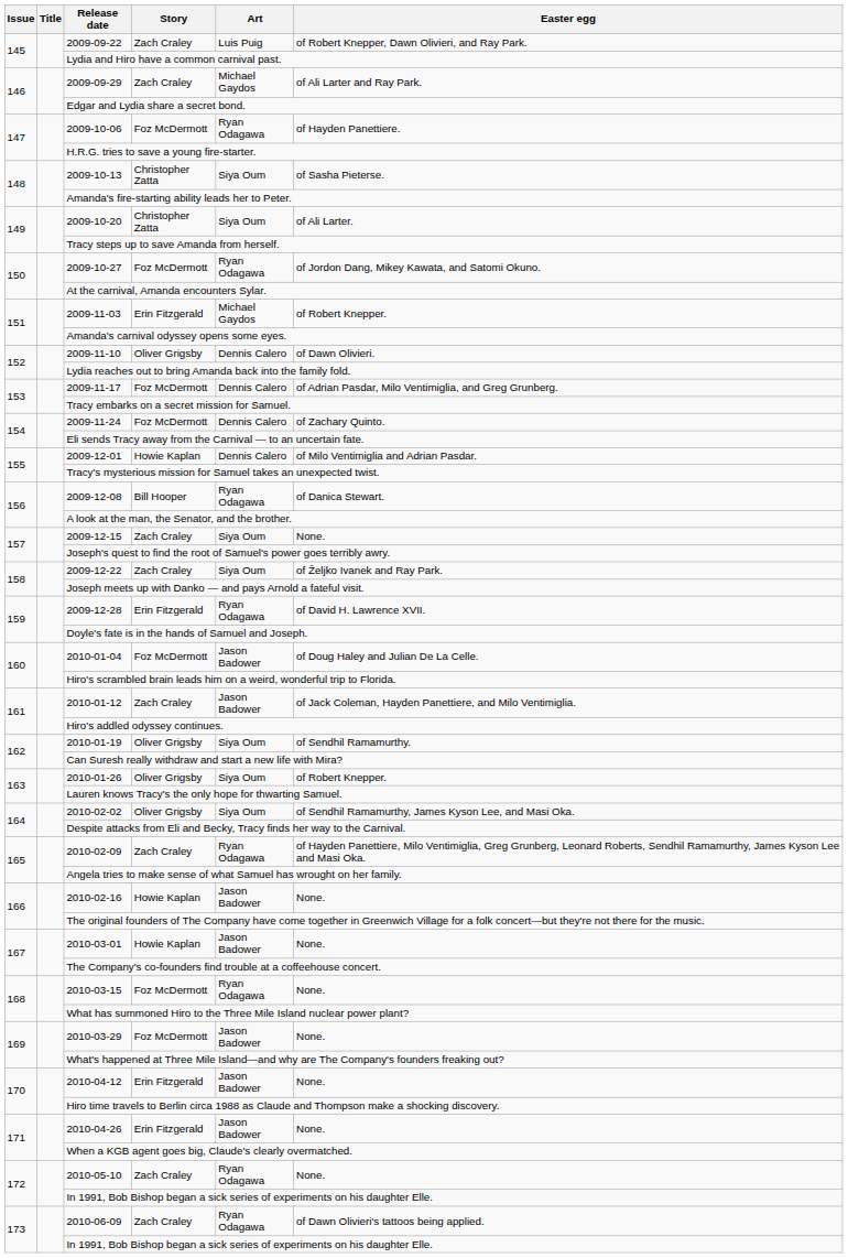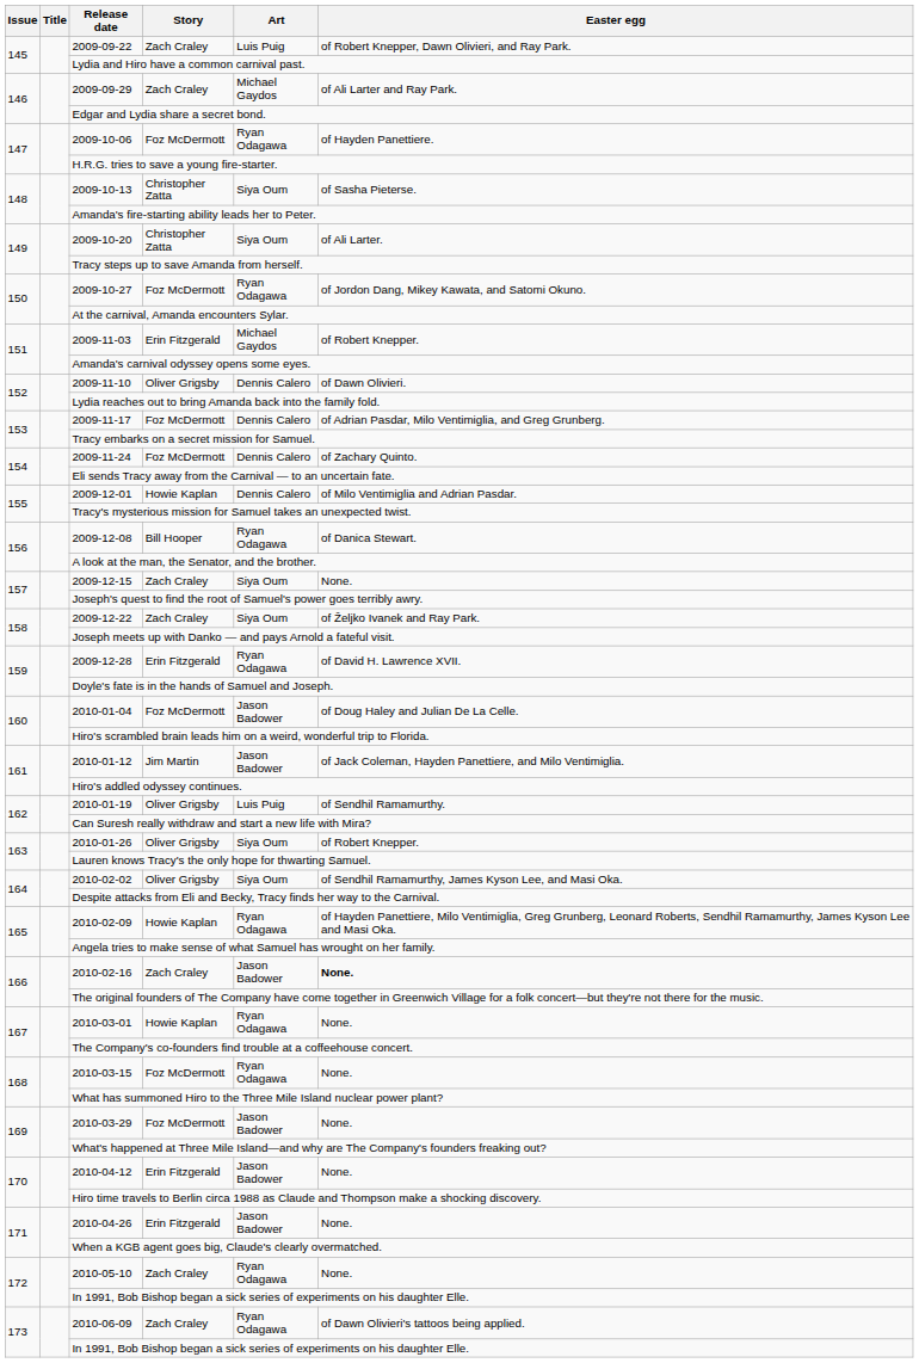 <table class="wikitable">
 <tr>
 <th>Issue</th>
 <th>Title</th>
 <th>Release date</th>
 <th>Story</th>
 <th>Art</th>
 <th>Easter egg</th>
 </tr>
 <tr>
 <td rowspan="2">145</td>
 <td rowspan="2"><strong> </strong></td>
 <td>2009-09-22</td>
 <td>Zach Craley</td>
 <td>Luis Puig</td>
 <td> of Robert Knepper, Dawn Olivieri, and Ray Park.</td>
 </tr>
 <tr>
 <td colspan="4">Lydia and Hiro have a common carnival past.</td>
 </tr>
 <tr>
 <td rowspan="2">146</td>
 <td rowspan="2"><strong> </strong></td>
 <td>2009-09-29</td>
 <td>Zach Craley</td>
 <td>Michael Gaydos</td>
 <td> of Ali Larter and Ray Park.</td>
 </tr>
 <tr>
 <td colspan="4">Edgar and Lydia share a secret bond.</td>
 </tr>
 <tr>
 <td rowspan="2">147</td>
 <td rowspan="2"><strong> </strong></td>
 <td>2009-10-06</td>
 <td>Foz McDermott</td>
 <td>Ryan Odagawa</td>
 <td> of Hayden Panettiere.</td>
 </tr>
 <tr>
 <td colspan="4">H.R.G. tries to save a young fire-starter.</td>
 </tr>
 <tr>
 <td rowspan="2">148</td>
 <td rowspan="2"><strong> </strong></td>
 <td>2009-10-13</td>
 <td>Christopher Zatta</td>
 <td>Siya Oum</td>
 <td> of Sasha Pieterse.</td>
 </tr>
 <tr>
 <td colspan="4">Amanda's fire-starting ability leads her to Peter.</td>
 </tr>
 <tr>
 <td rowspan="2">149</td>
 <td rowspan="2"><strong> </strong></td>
 <td>2009-10-20</td>
 <td>Christopher Zatta</td>
 <td>Siya Oum</td>
 <td> of Ali Larter.</td>
 </tr>
 <tr>
 <td colspan="4">Tracy steps up to save Amanda from herself.</td>
 </tr>
 <tr>
 <td rowspan="2">150</td>
 <td rowspan="2"><strong> </strong></td>
 <td>2009-10-27</td>
 <td>Foz McDermott</td>
 <td>Ryan Odagawa</td>
 <td> of Jordon Dang, Mikey Kawata, and Satomi Okuno.</td>
 </tr>
 <tr>
 <td colspan="4">At the carnival, Amanda encounters Sylar.</td>
 </tr>
 <tr>
 <td rowspan="2">151</td>
 <td rowspan="2"><strong> </strong></td>
 <td>2009-11-03</td>
 <td>Erin Fitzgerald</td>
 <td>Michael Gaydos</td>
 <td> of Robert Knepper.</td>
 </tr>
 <tr>
 <td colspan="4">Amanda's carnival odyssey opens some eyes.</td>
 </tr>
 <tr>
 <td rowspan="2">152</td>
 <td rowspan="2"><strong> </strong></td>
 <td>2009-11-10</td>
 <td>Oliver Grigsby</td>
 <td>Dennis Calero</td>
 <td> of Dawn Olivieri.</td>
 </tr>
 <tr>
 <td colspan="4">Lydia reaches out to bring Amanda back into the family fold.</td>
 </tr>
 <tr>
 <td rowspan="2">153</td>
 <td rowspan="2"><strong> </strong></td>
 <td>2009-11-17</td>
 <td>Foz McDermott</td>
 <td>Dennis Calero</td>
 <td> of Adrian Pasdar, Milo Ventimiglia, and Greg Grunberg.</td>
 </tr>
 <tr>
 <td colspan="4">Tracy embarks on a secret mission for Samuel.</td>
 </tr>
 <tr>
 <td rowspan="2">154</td>
 <td rowspan="2"><strong> </strong></td>
 <td>2009-11-24</td>
 <td>Foz McDermott</td>
 <td>Dennis Calero</td>
 <td> of Zachary Quinto.</td>
 </tr>
 <tr>
 <td colspan="4">Eli sends Tracy away from the Carnival — to an uncertain fate.</td>
 </tr>
 <tr>
 <td rowspan="2">155</td>
 <td rowspan="2"><strong> </strong></td>
 <td>2009-12-01</td>
 <td>Howie Kaplan</td>
 <td>Dennis Calero</td>
 <td> of Milo Ventimiglia and Adrian Pasdar.</td>
 </tr>
 <tr>
 <td colspan="4">Tracy's mysterious mission for Samuel takes an unexpected twist.</td>
 </tr>
 <tr>
 <td rowspan="2">156</td>
 <td rowspan="2"><strong> </strong></td>
 <td>2009-12-08</td>
 <td>Bill Hooper</td>
 <td>Ryan Odagawa</td>
 <td> of Danica Stewart.</td>
 </tr>
 <tr>
 <td colspan="4">A look at the man, the Senator, and the brother.</td>
 </tr>
 <tr>
 <td rowspan="2">157</td>
 <td rowspan="2"><strong> </strong></td>
 <td>2009-12-15</td>
 <td>Zach Craley</td>
 <td>Siya Oum</td>
 <td>None.</td>
 </tr>
 <tr>
 <td colspan="4">Joseph's quest to find the root of Samuel's power goes terribly awry.</td>
 </tr>
 <tr>
 <td rowspan="2">158</td>
 <td rowspan="2"><strong> </strong></td>
 <td>2009-12-22</td>
 <td>Zach Craley</td>
 <td>Siya Oum</td>
 <td> of Željko Ivanek and Ray Park.</td>
 </tr>
 <tr>
 <td colspan="4">Joseph meets up with Danko — and pays Arnold a fateful visit.</td>
 </tr>
 <tr>
 <td rowspan="2">159</td>
 <td rowspan="2"><strong> </strong></td>
 <td>2009-12-28</td>
 <td>Erin Fitzgerald</td>
 <td>Ryan Odagawa</td>
 <td> of David H. Lawrence XVII.</td>
 </tr>
 <tr>
 <td colspan="4">Doyle's fate is in the hands of Samuel and Joseph.</td>
 </tr>
 <tr>
 <td rowspan="2">160</td>
 <td rowspan="2"><strong> </strong></td>
 <td>2010-01-04</td>
 <td>Foz McDermott</td>
 <td>Jason Badower</td>
 <td> of Doug Haley and Julian De La Celle.</td>
 </tr>
 <tr>
 <td colspan="4">Hiro's scrambled brain leads him on a weird, wonderful trip to Florida.</td>
 </tr>
 <tr>
 <td rowspan="2">161</td>
 <td rowspan="2"><strong> </strong></td>
 <td>2010-01-12</td>
-<td>Zach Craley</td>
+<td>Jim Martin</td>
 <td>Jason Badower</td>
 <td> of Jack Coleman, Hayden Panettiere, and Milo Ventimiglia.</td>
 </tr>
 <tr>
 <td colspan="4">Hiro's addled odyssey continues.</td>
 </tr>
 <tr>
 <td rowspan="2">162</td>
 <td rowspan="2"><strong> </strong></td>
 <td>2010-01-19</td>
 <td>Oliver Grigsby</td>
-<td>Siya Oum</td>
+<td>Luis Puig</td>
 <td> of Sendhil Ramamurthy.</td>
 </tr>
 <tr>
 <td colspan="4">Can Suresh really withdraw and start a new life with Mira?</td>
 </tr>
 <tr>
 <td rowspan="2">163</td>
 <td rowspan="2"><strong> </strong></td>
 <td>2010-01-26</td>
 <td>Oliver Grigsby</td>
 <td>Siya Oum</td>
 <td> of Robert Knepper.</td>
 </tr>
 <tr>
 <td colspan="4">Lauren knows Tracy's the only hope for thwarting Samuel.</td>
 </tr>
 <tr>
 <td rowspan="2">164</td>
 <td rowspan="2"><strong> </strong></td>
 <td>2010-02-02</td>
 <td>Oliver Grigsby</td>
 <td>Siya Oum</td>
 <td> of Sendhil Ramamurthy, James Kyson Lee, and Masi Oka.</td>
 </tr>
 <tr>
 <td colspan="4">Despite attacks from Eli and Becky, Tracy finds her way to the Carnival.</td>
 </tr>
 <tr>
 <td rowspan="2">165</td>
 <td rowspan="2"><strong> </strong></td>
 <td>2010-02-09</td>
-<td>Zach Craley</td>
+<td>Howie Kaplan</td>
 <td>Ryan Odagawa</td>
 <td> of Hayden Panettiere, Milo Ventimiglia, Greg Grunberg, Leonard Roberts, Sendhil Ramamurthy, James Kyson Lee and Masi Oka.</td>
 </tr>
 <tr>
 <td colspan="4">Angela tries to make sense of what Samuel has wrought on her family.</td>
 </tr>
 <tr>
 <td rowspan="2">166</td>
 <td rowspan="2"><strong> </strong></td>
 <td>2010-02-16</td>
-<td>Howie Kaplan</td>
+<td>Zach Craley</td>
 <td>Jason Badower</td>
-<td>None.</td>
+<td><strong>None.</strong></td>
 </tr>
 <tr>
 <td colspan="4">The original founders of The Company have come together in Greenwich Village for a folk concert—but they're not there for the music.</td>
 </tr>
 <tr>
 <td rowspan="2">167</td>
 <td rowspan="2"><strong> </strong></td>
 <td>2010-03-01</td>
 <td>Howie Kaplan</td>
-<td>Jason Badower</td>
+<td>Ryan Odagawa</td>
 <td>None.</td>
 </tr>
 <tr>
 <td colspan="4">The Company's co-founders find trouble at a coffeehouse concert.</td>
 </tr>
 <tr>
 <td rowspan="2">168</td>
 <td rowspan="2"><strong> </strong></td>
 <td>2010-03-15</td>
 <td>Foz McDermott</td>
 <td>Ryan Odagawa</td>
 <td>None.</td>
 </tr>
 <tr>
 <td colspan="4">What has summoned Hiro to the Three Mile Island nuclear power plant?</td>
 </tr>
 <tr>
 <td rowspan="2">169</td>
 <td rowspan="2"><strong> </strong></td>
 <td>2010-03-29</td>
 <td>Foz McDermott</td>
 <td>Jason Badower</td>
 <td>None.</td>
 </tr>
 <tr>
 <td colspan="4">What's happened at Three Mile Island—and why are The Company's founders freaking out?</td>
 </tr>
 <tr>
 <td rowspan="2">170</td>
 <td rowspan="2"><strong> </strong></td>
 <td>2010-04-12</td>
 <td>Erin Fitzgerald</td>
 <td>Jason Badower</td>
 <td>None.</td>
 </tr>
 <tr>
 <td colspan="4">Hiro time travels to Berlin circa 1988 as Claude and Thompson make a shocking discovery.</td>
 </tr>
 <tr>
 <td rowspan="2">171</td>
 <td rowspan="2"><strong> </strong></td>
 <td>2010-04-26</td>
 <td>Erin Fitzgerald</td>
 <td>Jason Badower</td>
 <td>None.</td>
 </tr>
 <tr>
 <td colspan="4">When a KGB agent goes big, Claude's clearly overmatched.</td>
 </tr>
 <tr>
 <td rowspan="2">172</td>
 <td rowspan="2"><strong> </strong></td>
 <td>2010-05-10</td>
 <td>Zach Craley</td>
 <td>Ryan Odagawa</td>
 <td>None.</td>
 </tr>
 <tr>
 <td colspan="4">In 1991, Bob Bishop began a sick series of experiments on his daughter Elle.</td>
 </tr>
 <tr>
 <td rowspan="2">173</td>
 <td rowspan="2"><strong> </strong></td>
 <td>2010-06-09</td>
 <td>Zach Craley</td>
 <td>Ryan Odagawa</td>
 <td> of Dawn Olivieri's tattoos being applied.</td>
 </tr>
 <tr>
 <td colspan="4">In 1991, Bob Bishop began a sick series of experiments on his daughter Elle.</td>
 </tr>
 </table>
